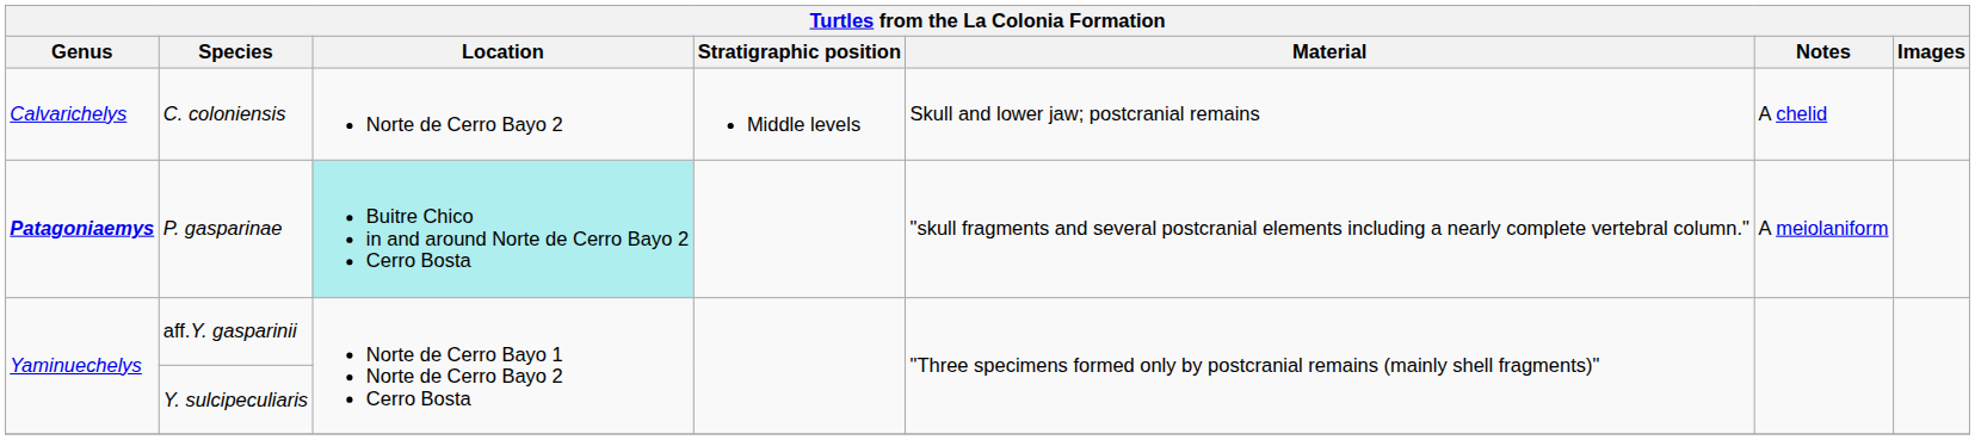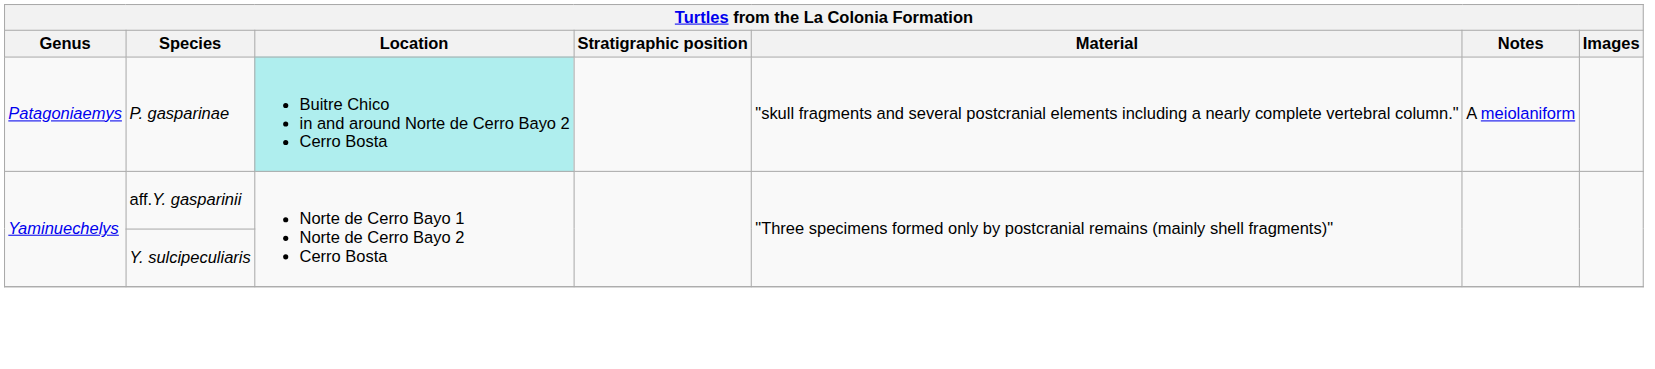 <table class="wikitable" align="center">
 <tr>
 <th colspan="7" align="center"><strong><a href='#'>Turtles</a> from the La Colonia Formation</strong></th>
 </tr>
 <tr>
 <th>Genus</th>
 <th>Species</th>
 <th>Location</th>
 <th>Stratigraphic position</th>
 <th>Material</th>
 <th>Notes</th>
 <th>Images</th>
 </tr>
 <tr>
-<td><em><a href='#'>Calvarichelys</a></em></td>
-<td><em>C. coloniensis</em></td>
-<td><br><ul><li>Norte de Cerro Bayo 2</li></ul></td>
-<td><br><ul><li>Middle levels</li></ul></td>
-<td>Skull and lower jaw; postcranial remains</td>
-<td>A <a href='#'>chelid</a></td>
-<td></td>
-</tr>
-<tr>
-<td><strong><em><a href='#'>Patagoniaemys</a></em></strong></td>
+<td><em><a href='#'>Patagoniaemys</a></em></td>
 <td><em>P. gasparinae</em></td>
 <td style="background: paleturquoise;"><br><ul><li>Buitre Chico</li><li>in and around Norte de Cerro Bayo 2</li><li>Cerro Bosta</li></ul></td>
 <td></td>
 <td>"skull fragments and several postcranial elements including a nearly complete vertebral column."</td>
 <td>A <a href='#'>meiolaniform</a></td>
 <td></td>
 </tr>
 <tr>
 <td rowspan=2><em><a href='#'>Yaminuechelys</a></em></td>
 <td>aff.<em>Y. gasparinii</em></td>
 <td rowspan=2><br><ul><li>Norte de Cerro Bayo 1</li><li>Norte de Cerro Bayo 2</li><li>Cerro Bosta</li></ul></td>
 <td rowspan=2></td>
 <td rowspan=2>"Three specimens formed only by postcranial remains (mainly shell fragments)"</td>
 <td rowspan=2></td>
 <td rowspan=2></td>
 </tr>
 <tr>
 <td><em>Y. sulcipeculiaris</em></td>
 </tr>
 <tr>
 </tr>
 </table>
